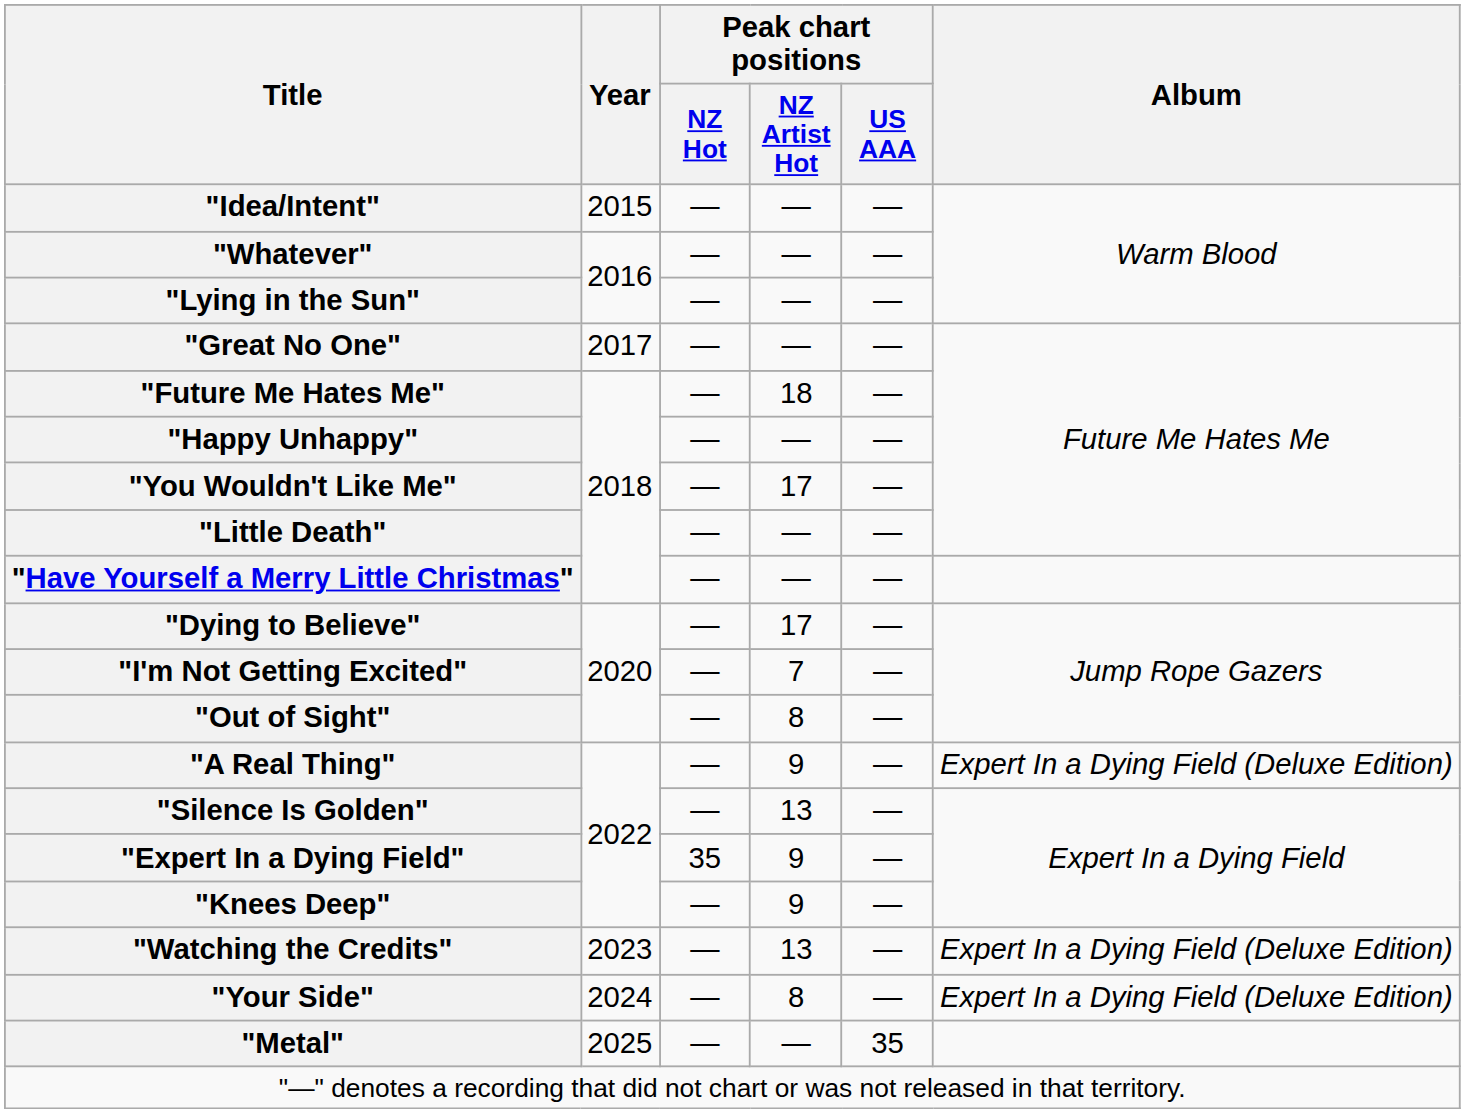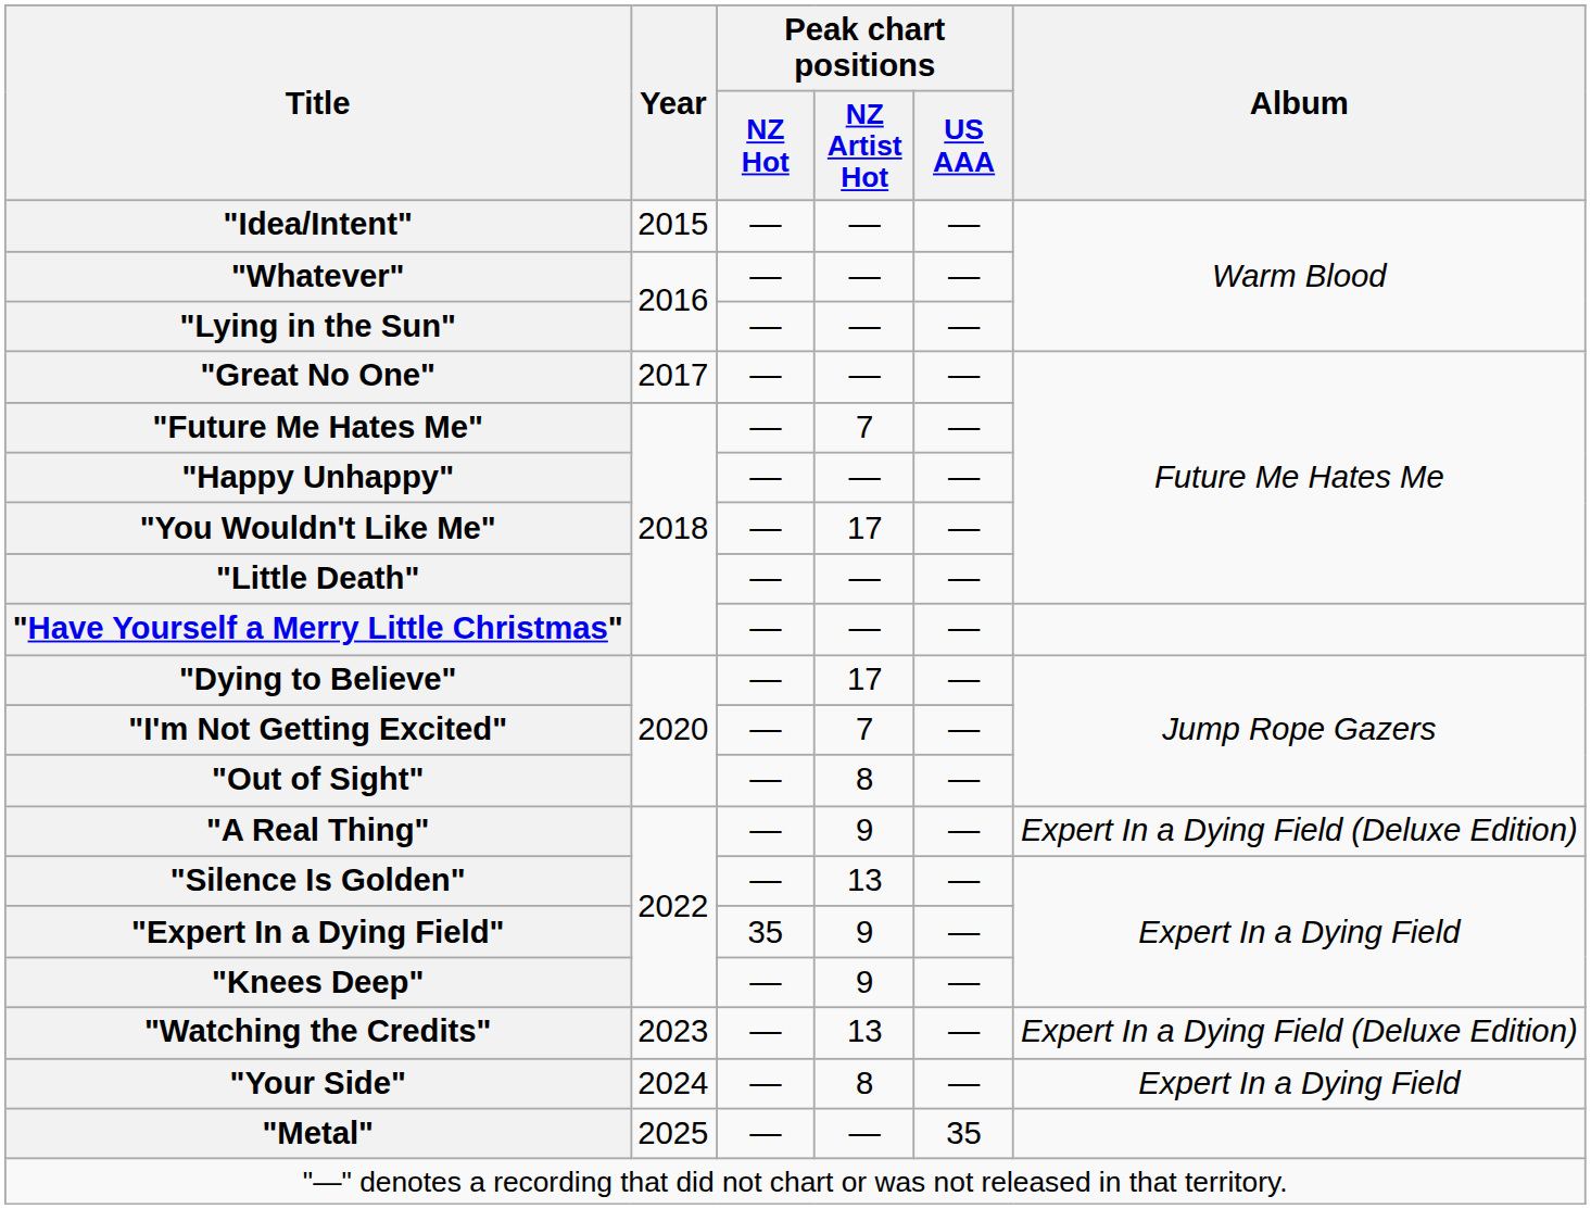 <table class="wikitable plainrowheaders" style="text-align:center;">
 <tr>
 <th scope="col" rowspan="2">Title</th>
 <th scope="col" rowspan="2">Year</th>
 <th scope="col" colspan="3">Peak chart positions</th>
 <th scope="col" rowspan="2">Album</th>
 </tr>
 <tr>
 <th style="width:3em;font-size:90%"><a href='#'>NZ<br>Hot</a><br></th>
 <th style="width:3em;font-size:90%"><a href='#'>NZ<br>Artist<br>Hot</a><br></th>
 <th style="width:3em;font-size:90%"><a href='#'>US AAA</a></th>
 </tr>
 <tr>
 <th scope="row">"Idea/Intent"</th>
 <td>2015</td>
 <td>—</td>
 <td>—</td>
 <td>—</td>
 <td rowspan="3"><em>Warm Blood</em></td>
 </tr>
 <tr>
 <th scope="row">"Whatever"</th>
 <td rowspan="2">2016</td>
 <td>—</td>
 <td>—</td>
 <td>—</td>
 </tr>
 <tr>
 <th scope="row">"Lying in the Sun"</th>
 <td>—</td>
 <td>—</td>
 <td>—</td>
 </tr>
 <tr>
 <th scope="row">"Great No One"</th>
 <td>2017</td>
 <td>—</td>
 <td>—</td>
 <td>—</td>
 <td rowspan="5"><em>Future Me Hates Me</em></td>
 </tr>
 <tr>
 <th scope="row">"Future Me Hates Me"</th>
 <td rowspan="5">2018</td>
 <td>—</td>
-<td>18</td>
+<td>7</td>
 <td>—</td>
 </tr>
 <tr>
 <th scope="row">"Happy Unhappy"</th>
 <td>—</td>
 <td>—</td>
 <td>—</td>
 </tr>
 <tr>
 <th scope="row">"You Wouldn't Like Me"</th>
 <td>—</td>
 <td>17</td>
 <td>—</td>
 </tr>
 <tr>
 <th scope="row">"Little Death"</th>
 <td>—</td>
 <td>—</td>
 <td>—</td>
 </tr>
 <tr>
 <th scope="row">"<a href='#'>Have Yourself a Merry Little Christmas</a>"</th>
 <td>—</td>
 <td>—</td>
 <td>—</td>
 <td></td>
 </tr>
 <tr>
 <th scope="row">"Dying to Believe"</th>
 <td rowspan="3">2020</td>
 <td>—</td>
 <td>17</td>
 <td>—</td>
 <td rowspan="3"><em>Jump Rope Gazers</em></td>
 </tr>
 <tr>
 <th scope="row">"I'm Not Getting Excited"</th>
 <td>—</td>
 <td>7</td>
 <td>—</td>
 </tr>
 <tr>
 <th scope="row">"Out of Sight"</th>
 <td>—</td>
 <td>8</td>
 <td>—</td>
 </tr>
 <tr>
 <th scope="row">"A Real Thing"</th>
 <td rowspan="4">2022</td>
 <td>—</td>
 <td>9</td>
 <td>—</td>
 <td><em>Expert In a Dying Field (Deluxe Edition)</em></td>
 </tr>
 <tr>
 <th scope="row">"Silence Is Golden"</th>
 <td>—</td>
 <td>13</td>
 <td>—</td>
 <td rowspan="3"><em>Expert In a Dying Field</em></td>
 </tr>
 <tr>
 <th scope="row">"Expert In a Dying Field"</th>
 <td>35</td>
 <td>9</td>
 <td>—</td>
 </tr>
 <tr>
 <th scope="row">"Knees Deep"</th>
 <td>—</td>
 <td>9</td>
 <td>—</td>
 </tr>
 <tr>
 <th scope="row">"Watching the Credits"</th>
 <td>2023</td>
 <td>—</td>
 <td>13</td>
 <td>—</td>
 <td><em>Expert In a Dying Field (Deluxe Edition)</em></td>
 </tr>
 <tr>
 <th scope="row">"Your Side"</th>
 <td>2024</td>
 <td>—</td>
 <td>8</td>
 <td>—</td>
-<td><em>Expert In a Dying Field (Deluxe Edition)</em></td>
+<td><em>Expert In a Dying Field</em></td>
 </tr>
 <tr>
 <th scope="row">"Metal"</th>
 <td>2025</td>
 <td>—</td>
 <td>—</td>
 <td>35</td>
 <td></td>
 </tr>
 <tr>
 <td colspan="8" style="font-size:90%">"—" denotes a recording that did not chart or was not released in that territory.</td>
 </tr>
 </table>
